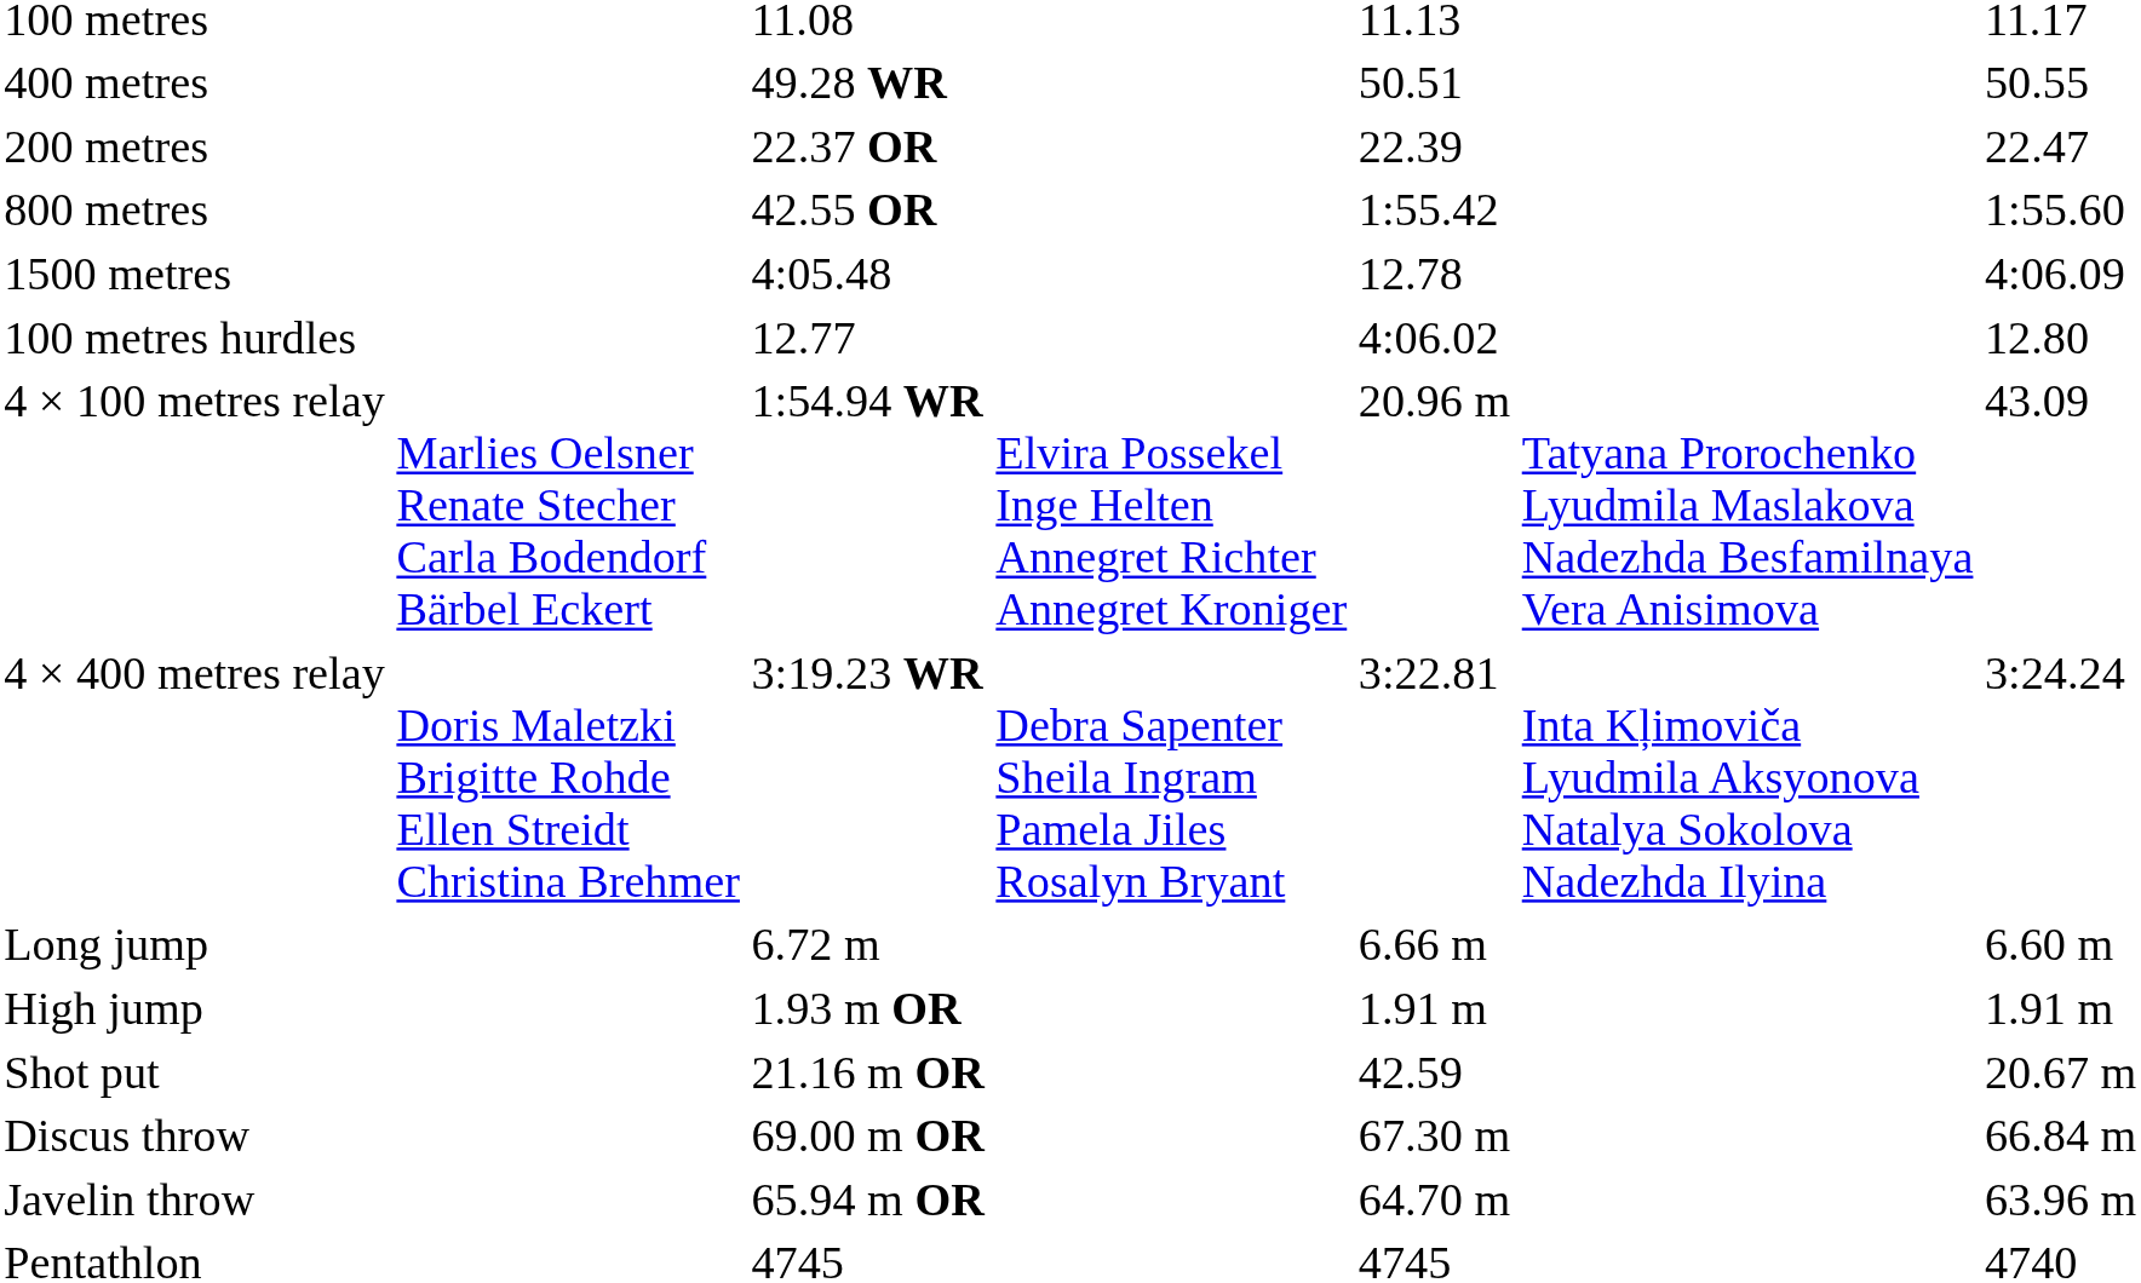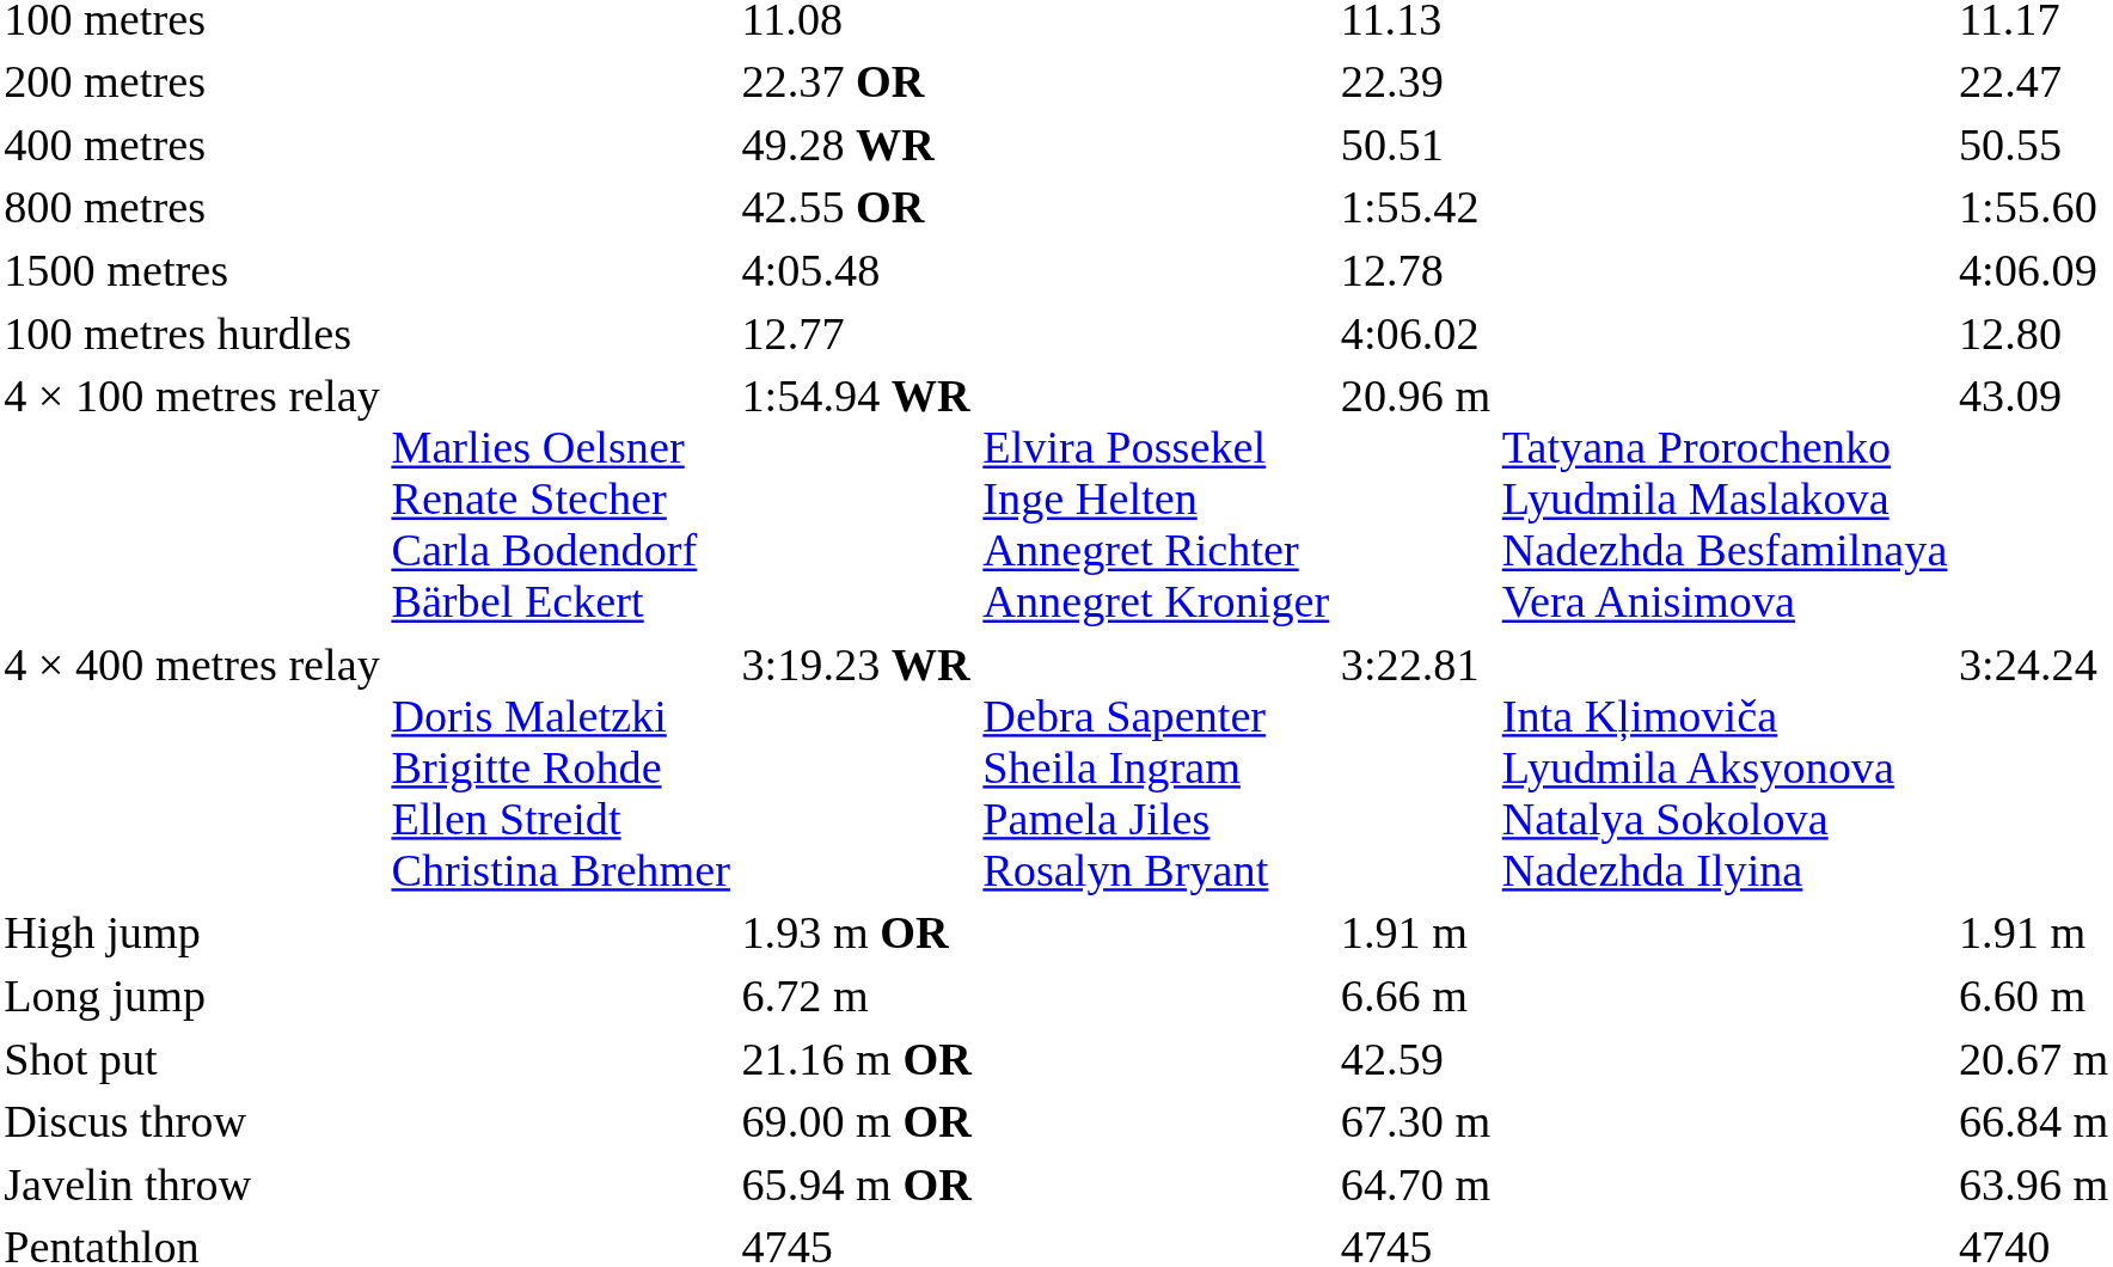 <table>
 <tr>
 <td>100 metres<br></td>
 <td></td>
 <td>11.08</td>
 <td></td>
 <td>11.13</td>
 <td></td>
 <td>11.17</td>
 </tr>
 <tr>
+<td>200 metres<br></td>
+<td></td>
+<td>22.37 <strong>OR</strong></td>
+<td></td>
+<td>22.39</td>
+<td></td>
+<td>22.47</td>
+</tr>
+<tr>
 <td>400 metres<br></td>
 <td></td>
 <td>49.28 <strong>WR</strong></td>
 <td></td>
 <td>50.51</td>
 <td></td>
 <td>50.55</td>
-</tr>
-<tr>
-<td>200 metres<br></td>
-<td></td>
-<td>22.37 <strong>OR</strong></td>
-<td></td>
-<td>22.39</td>
-<td></td>
-<td>22.47</td>
 </tr>
 <tr>
 <td>800 metres<br></td>
 <td></td>
 <td>42.55 <strong>OR</strong></td>
 <td></td>
 <td>1:55.42</td>
 <td></td>
 <td>1:55.60</td>
 </tr>
 <tr>
 <td>1500 metres<br></td>
 <td></td>
 <td>4:05.48</td>
 <td></td>
 <td>12.78</td>
 <td></td>
 <td>4:06.09</td>
 </tr>
 <tr>
 <td>100 metres hurdles<br></td>
 <td></td>
 <td>12.77</td>
 <td></td>
 <td>4:06.02</td>
 <td></td>
 <td>12.80</td>
 </tr>
 <tr valign="top">
 <td>4 × 100 metres relay<br></td>
 <td><br><a href='#'>Marlies Oelsner</a><br><a href='#'>Renate Stecher</a><br><a href='#'>Carla Bodendorf</a><br><a href='#'>Bärbel Eckert</a></td>
 <td>1:54.94 <strong>WR</strong></td>
 <td><br><a href='#'>Elvira Possekel</a><br><a href='#'>Inge Helten</a><br><a href='#'>Annegret Richter</a><br><a href='#'>Annegret Kroniger</a></td>
 <td>20.96 m</td>
 <td><br><a href='#'>Tatyana Prorochenko</a><br><a href='#'>Lyudmila Maslakova</a><br><a href='#'>Nadezhda Besfamilnaya</a><br><a href='#'>Vera Anisimova</a></td>
 <td>43.09</td>
 </tr>
 <tr valign="top">
 <td>4 × 400 metres relay<br></td>
 <td><br><a href='#'>Doris Maletzki</a><br><a href='#'>Brigitte Rohde</a><br><a href='#'>Ellen Streidt</a><br><a href='#'>Christina Brehmer</a></td>
 <td>3:19.23 <strong>WR</strong></td>
 <td><br><a href='#'>Debra Sapenter</a><br><a href='#'>Sheila Ingram</a><br><a href='#'>Pamela Jiles</a><br><a href='#'>Rosalyn Bryant</a></td>
 <td>3:22.81</td>
 <td><br><a href='#'>Inta Kļimoviča</a><br><a href='#'>Lyudmila Aksyonova</a><br><a href='#'>Natalya Sokolova</a><br><a href='#'>Nadezhda Ilyina</a></td>
 <td>3:24.24</td>
 </tr>
 <tr>
+<td>High jump<br></td>
+<td></td>
+<td>1.93 m <strong>OR</strong></td>
+<td></td>
+<td>1.91 m</td>
+<td></td>
+<td>1.91 m</td>
+</tr>
+<tr>
 <td>Long jump<br></td>
 <td></td>
 <td>6.72 m</td>
 <td></td>
 <td>6.66 m</td>
 <td></td>
 <td>6.60 m</td>
-</tr>
-<tr>
-<td>High jump<br></td>
-<td></td>
-<td>1.93 m <strong>OR</strong></td>
-<td></td>
-<td>1.91 m</td>
-<td></td>
-<td>1.91 m</td>
 </tr>
 <tr>
 <td>Shot put<br></td>
 <td></td>
 <td>21.16 m <strong>OR</strong></td>
 <td></td>
 <td>42.59</td>
 <td></td>
 <td>20.67 m</td>
 </tr>
 <tr>
 <td>Discus throw<br></td>
 <td></td>
 <td>69.00 m <strong>OR</strong></td>
 <td></td>
 <td>67.30 m</td>
 <td></td>
 <td>66.84 m</td>
 </tr>
 <tr>
 <td>Javelin throw<br></td>
 <td></td>
 <td>65.94 m <strong>OR</strong></td>
 <td></td>
 <td>64.70 m</td>
 <td></td>
 <td>63.96 m</td>
 </tr>
 <tr>
 <td>Pentathlon<br></td>
 <td></td>
 <td>4745</td>
 <td></td>
 <td>4745</td>
 <td></td>
 <td>4740</td>
 </tr>
 <tr>
 </tr>
 </table>
